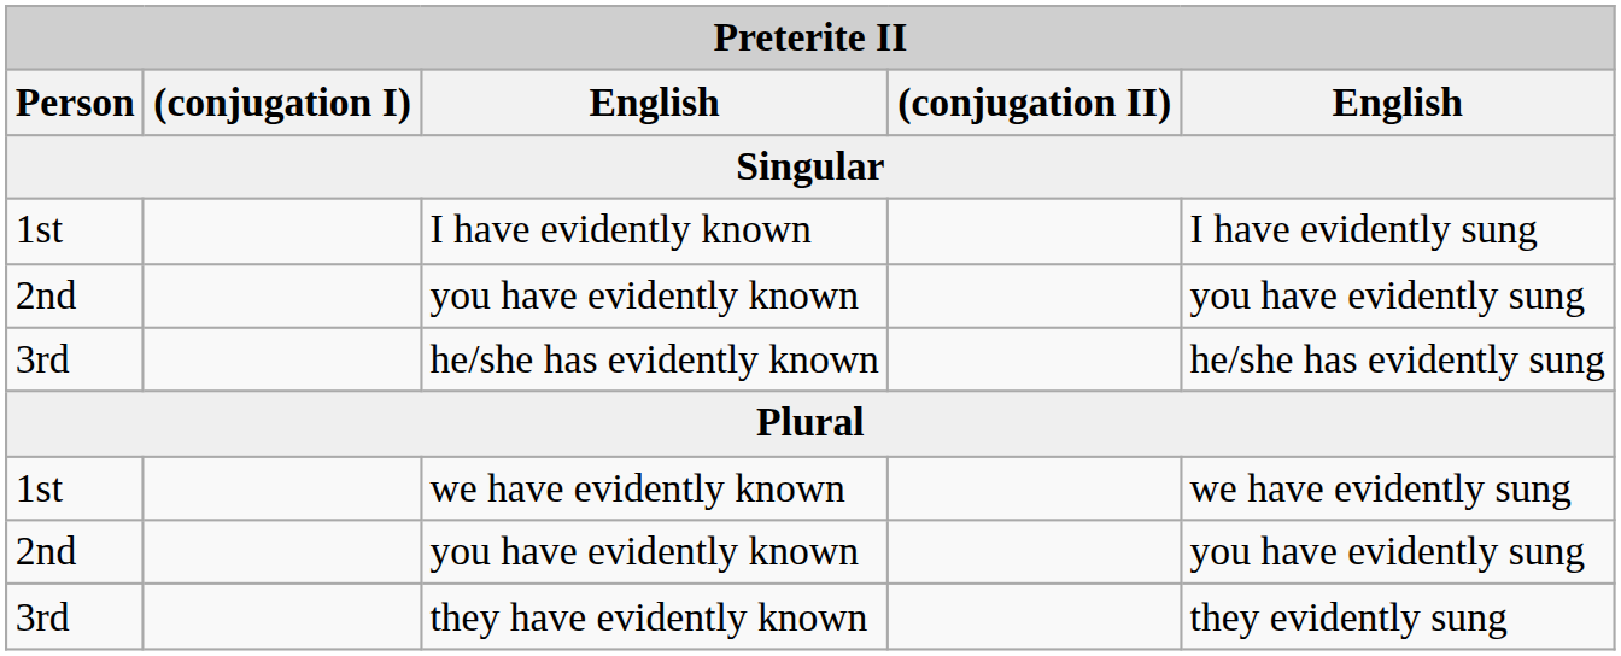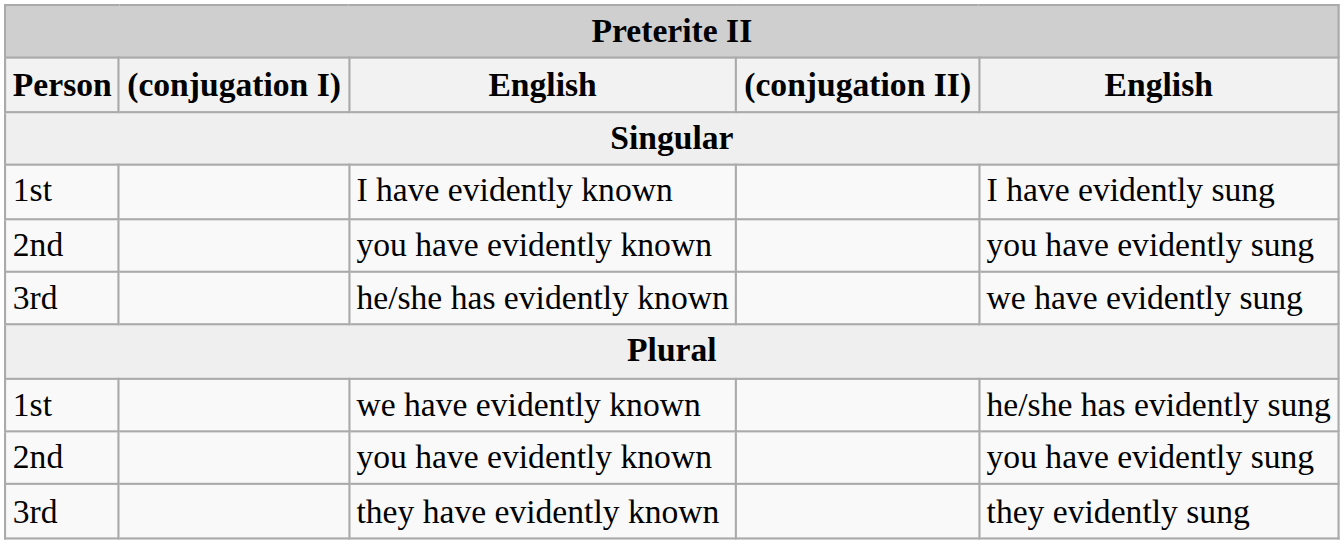 <table class="wikitable">
 <tr>
 <th colspan="5" style="background:#cfcfcf;">Preterite II</th>
 </tr>
 <tr style="background:#dfdfdf;" |>
 <th>Person</th>
 <th> (conjugation I)</th>
 <th>English</th>
 <th> (conjugation II)</th>
 <th>English</th>
 </tr>
 <tr>
 <th colspan="5" style="background:#efefef">Singular</th>
 </tr>
 <tr>
 <td>1st</td>
 <td></td>
 <td>I have evidently known</td>
 <td></td>
 <td>I have evidently sung</td>
 </tr>
 <tr>
 <td>2nd</td>
 <td></td>
 <td>you have evidently known</td>
 <td></td>
 <td>you have evidently sung</td>
 </tr>
 <tr>
 <td>3rd</td>
 <td></td>
 <td>he/she has evidently known</td>
 <td></td>
-<td>he/she has evidently sung</td>
+<td>we have evidently sung</td>
 </tr>
 <tr>
 <th colspan="5" style="background:#efefef">Plural</th>
 </tr>
 <tr>
 <td>1st</td>
 <td></td>
 <td>we have evidently known</td>
 <td></td>
-<td>we have evidently sung</td>
+<td>he/she has evidently sung</td>
 </tr>
 <tr>
 <td>2nd</td>
 <td></td>
 <td>you have evidently known</td>
 <td></td>
 <td>you have evidently sung</td>
 </tr>
 <tr>
 <td>3rd</td>
 <td></td>
 <td>they have evidently known</td>
 <td></td>
 <td>they evidently sung</td>
 </tr>
 </table>
